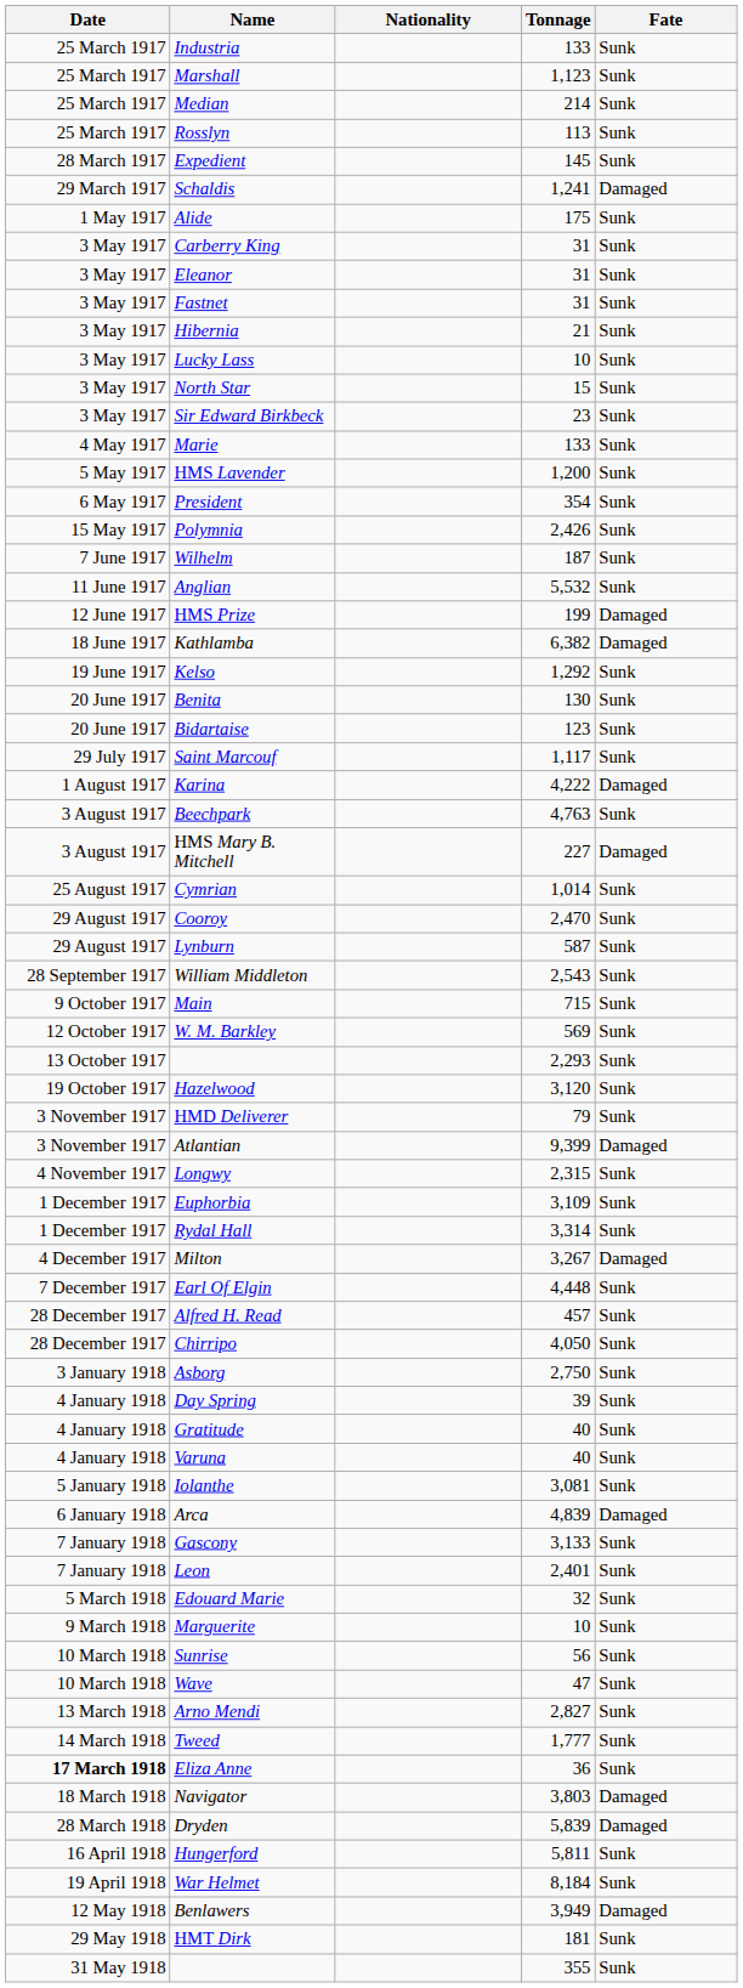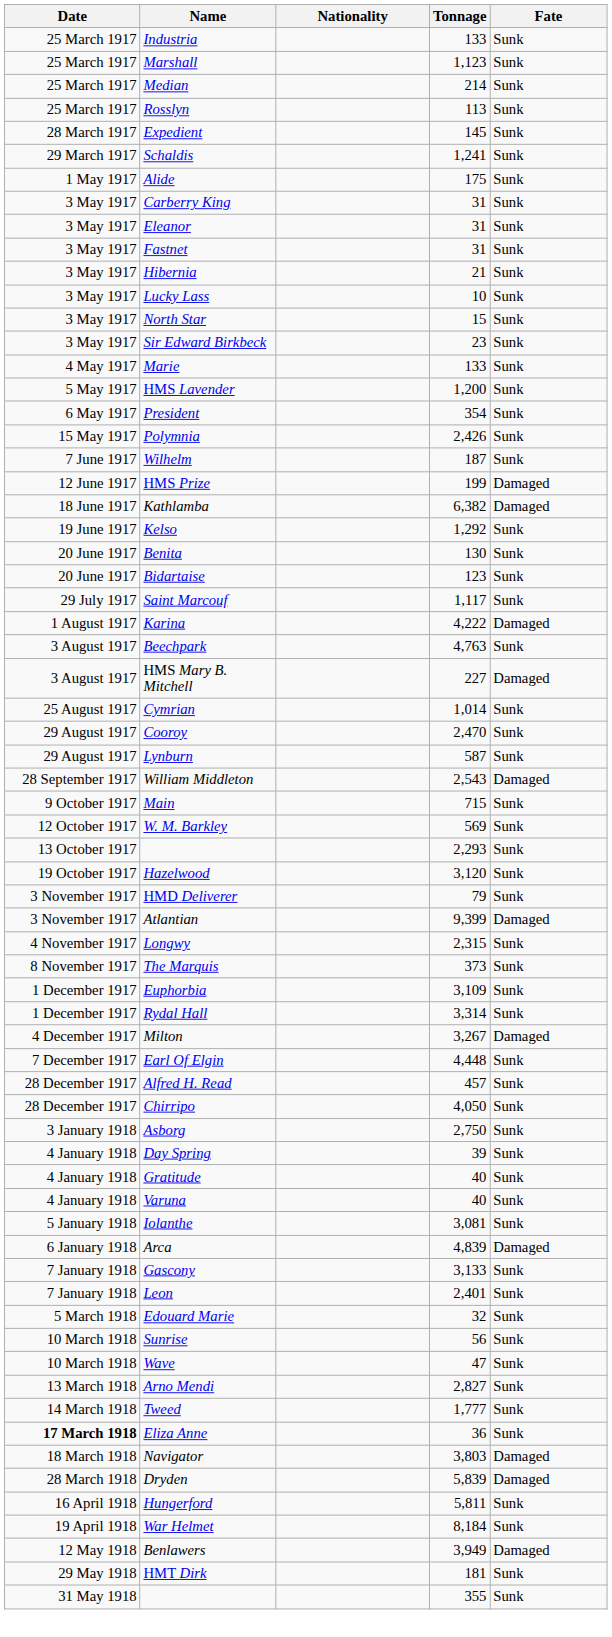 <table class="wikitable sortable">
 <tr>
 <th width="140px">Date</th>
 <th width="140px">Name</th>
 <th width="160px">Nationality</th>
 <th width="25px">Tonnage</th>
 <th width="120px">Fate</th>
 </tr>
 <tr>
 <td align="right">25 March 1917</td>
 <td align="left"><a href='#'><em>Industria</em></a></td>
 <td align="left"></td>
 <td align="right">133</td>
 <td align="left">Sunk</td>
 </tr>
 <tr>
 <td align="right">25 March 1917</td>
 <td align="left"><a href='#'><em>Marshall</em></a></td>
 <td align="left"></td>
 <td align="right">1,123</td>
 <td align="left">Sunk</td>
 </tr>
 <tr>
 <td align="right">25 March 1917</td>
 <td align="left"><a href='#'><em>Median</em></a></td>
 <td align="left"></td>
 <td align="right">214</td>
 <td align="left">Sunk</td>
 </tr>
 <tr>
 <td align="right">25 March 1917</td>
 <td align="left"><a href='#'><em>Rosslyn</em></a></td>
 <td align="left"></td>
 <td align="right">113</td>
 <td align="left">Sunk</td>
 </tr>
 <tr>
 <td align="right">28 March 1917</td>
 <td align="left"><a href='#'><em>Expedient</em></a></td>
 <td align="left"></td>
 <td align="right">145</td>
 <td align="left">Sunk</td>
 </tr>
 <tr>
 <td align="right">29 March 1917</td>
 <td align="left"><a href='#'><em>Schaldis</em></a></td>
 <td align="left"></td>
 <td align="right">1,241</td>
-<td align="left">Damaged</td>
+<td align="left">Sunk</td>
 </tr>
 <tr>
 <td align="right">1 May 1917</td>
 <td align="left"><a href='#'><em>Alide</em></a></td>
 <td align="left"></td>
 <td align="right">175</td>
 <td align="left">Sunk</td>
 </tr>
 <tr>
 <td align="right">3 May 1917</td>
 <td align="left"><a href='#'><em>Carberry King</em></a></td>
 <td align="left"></td>
 <td align="right">31</td>
 <td align="left">Sunk</td>
 </tr>
 <tr>
 <td align="right">3 May 1917</td>
 <td align="left"><a href='#'><em>Eleanor</em></a></td>
 <td align="left"></td>
 <td align="right">31</td>
 <td align="left">Sunk</td>
 </tr>
 <tr>
 <td align="right">3 May 1917</td>
 <td align="left"><a href='#'><em>Fastnet</em></a></td>
 <td align="left"></td>
 <td align="right">31</td>
 <td align="left">Sunk</td>
 </tr>
 <tr>
 <td align="right">3 May 1917</td>
 <td align="left"><a href='#'><em>Hibernia</em></a></td>
 <td align="left"></td>
 <td align="right">21</td>
 <td align="left">Sunk</td>
 </tr>
 <tr>
 <td align="right">3 May 1917</td>
 <td align="left"><a href='#'><em>Lucky Lass</em></a></td>
 <td align="left"></td>
 <td align="right">10</td>
 <td align="left">Sunk</td>
 </tr>
 <tr>
 <td align="right">3 May 1917</td>
 <td align="left"><a href='#'><em>North Star</em></a></td>
 <td align="left"></td>
 <td align="right">15</td>
 <td align="left">Sunk</td>
 </tr>
 <tr>
 <td align="right">3 May 1917</td>
 <td align="left"><a href='#'><em>Sir Edward Birkbeck</em></a></td>
 <td align="left"></td>
 <td align="right">23</td>
 <td align="left">Sunk</td>
 </tr>
 <tr>
 <td align="right">4 May 1917</td>
 <td align="left"><a href='#'><em>Marie</em></a></td>
 <td align="left"></td>
 <td align="right">133</td>
 <td align="left">Sunk</td>
 </tr>
 <tr>
 <td align="right">5 May 1917</td>
 <td align="left"><a href='#'>HMS <em>Lavender</em></a></td>
 <td align="left"></td>
 <td align="right">1,200</td>
 <td align="left">Sunk</td>
 </tr>
 <tr>
 <td align="right">6 May 1917</td>
 <td align="left"><a href='#'><em>President</em></a></td>
 <td align="left"></td>
 <td align="right">354</td>
 <td align="left">Sunk</td>
 </tr>
 <tr>
 <td align="right">15 May 1917</td>
 <td align="left"><a href='#'><em>Polymnia</em></a></td>
 <td align="left"></td>
 <td align="right">2,426</td>
 <td align="left">Sunk</td>
 </tr>
 <tr>
 <td align="right">7 June 1917</td>
 <td align="left"><a href='#'><em>Wilhelm</em></a></td>
 <td align="left"></td>
 <td align="right">187</td>
 <td align="left">Sunk</td>
 </tr>
 <tr>
-<td align="right">11 June 1917</td>
-<td align="left"><a href='#'><em>Anglian</em></a></td>
-<td align="left"></td>
-<td align="right">5,532</td>
-<td align="left">Sunk</td>
-</tr>
-<tr>
 <td align="right">12 June 1917</td>
 <td align="left"><a href='#'>HMS <em>Prize</em></a></td>
 <td align="left"></td>
 <td align="right">199</td>
 <td align="left">Damaged</td>
 </tr>
 <tr>
 <td align="right">18 June 1917</td>
 <td align="left"><em>Kathlamba</em></td>
 <td align="left"></td>
 <td align="right">6,382</td>
 <td align="left">Damaged</td>
 </tr>
 <tr>
 <td align="right">19 June 1917</td>
 <td align="left"><a href='#'><em>Kelso</em></a></td>
 <td align="left"></td>
 <td align="right">1,292</td>
 <td align="left">Sunk</td>
 </tr>
 <tr>
 <td align="right">20 June 1917</td>
 <td align="left"><a href='#'><em>Benita</em></a></td>
 <td align="left"></td>
 <td align="right">130</td>
 <td align="left">Sunk</td>
 </tr>
 <tr>
 <td align="right">20 June 1917</td>
 <td align="left"><a href='#'><em>Bidartaise</em></a></td>
 <td align="left"></td>
 <td align="right">123</td>
 <td align="left">Sunk</td>
 </tr>
 <tr>
 <td align="right">29 July 1917</td>
 <td align="left"><a href='#'><em>Saint Marcouf</em></a></td>
 <td align="left"></td>
 <td align="right">1,117</td>
 <td align="left">Sunk</td>
 </tr>
 <tr>
 <td align="right">1 August 1917</td>
 <td align="left"><a href='#'><em>Karina</em></a></td>
 <td align="left"></td>
 <td align="right">4,222</td>
 <td align="left">Damaged</td>
 </tr>
 <tr>
 <td align="right">3 August 1917</td>
 <td align="left"><a href='#'><em>Beechpark</em></a></td>
 <td align="left"></td>
 <td align="right">4,763</td>
 <td align="left">Sunk</td>
 </tr>
 <tr>
 <td align="right">3 August 1917</td>
 <td align="left">HMS <em>Mary B. Mitchell</em></td>
 <td align="left"></td>
 <td align="right">227</td>
 <td align="left">Damaged</td>
 </tr>
 <tr>
 <td align="right">25 August 1917</td>
 <td align="left"><a href='#'><em>Cymrian</em></a></td>
 <td align="left"></td>
 <td align="right">1,014</td>
 <td align="left">Sunk</td>
 </tr>
 <tr>
 <td align="right">29 August 1917</td>
 <td align="left"><a href='#'><em>Cooroy</em></a></td>
 <td align="left"></td>
 <td align="right">2,470</td>
 <td align="left">Sunk</td>
 </tr>
 <tr>
 <td align="right">29 August 1917</td>
 <td align="left"><a href='#'><em>Lynburn</em></a></td>
 <td align="left"></td>
 <td align="right">587</td>
 <td align="left">Sunk</td>
 </tr>
 <tr>
 <td align="right">28 September 1917</td>
 <td align="left"><em>William Middleton</em></td>
 <td align="left"></td>
 <td align="right">2,543</td>
-<td align="left">Sunk</td>
+<td align="left">Damaged</td>
 </tr>
 <tr>
 <td align="right">9 October 1917</td>
 <td align="left"><a href='#'><em>Main</em></a></td>
 <td align="left"></td>
 <td align="right">715</td>
 <td align="left">Sunk</td>
 </tr>
 <tr>
 <td align="right">12 October 1917</td>
 <td align="left"><a href='#'><em>W. M. Barkley</em></a></td>
 <td align="left"></td>
 <td align="right">569</td>
 <td align="left">Sunk</td>
 </tr>
 <tr>
 <td align="right">13 October 1917</td>
 <td align="left"></td>
 <td align="left"></td>
 <td align="right">2,293</td>
 <td align="left">Sunk</td>
 </tr>
 <tr>
 <td align="right">19 October 1917</td>
 <td align="left"><a href='#'><em>Hazelwood</em></a></td>
 <td align="left"></td>
 <td align="right">3,120</td>
 <td align="left">Sunk</td>
 </tr>
 <tr>
 <td align="right">3 November 1917</td>
 <td align="left"><a href='#'>HMD <em>Deliverer</em></a></td>
 <td align="left"></td>
 <td align="right">79</td>
 <td align="left">Sunk</td>
 </tr>
 <tr>
 <td align="right">3 November 1917</td>
 <td align="left"><em>Atlantian</em></td>
 <td align="left"></td>
 <td align="right">9,399</td>
 <td align="left">Damaged</td>
 </tr>
 <tr>
 <td align="right">4 November 1917</td>
 <td align="left"><a href='#'><em>Longwy</em></a></td>
 <td align="left"></td>
 <td align="right">2,315</td>
+<td align="left">Sunk</td>
+</tr>
+<tr>
+<td align="right">8 November 1917</td>
+<td align="left"><a href='#'><em>The Marquis</em></a></td>
+<td align="left"></td>
+<td align="right">373</td>
 <td align="left">Sunk</td>
 </tr>
 <tr>
 <td align="right">1 December 1917</td>
 <td align="left"><a href='#'><em>Euphorbia</em></a></td>
 <td align="left"></td>
 <td align="right">3,109</td>
 <td align="left">Sunk</td>
 </tr>
 <tr>
 <td align="right">1 December 1917</td>
 <td align="left"><a href='#'><em>Rydal Hall</em></a></td>
 <td align="left"></td>
 <td align="right">3,314</td>
 <td align="left">Sunk</td>
 </tr>
 <tr>
 <td align="right">4 December 1917</td>
 <td align="left"><em>Milton</em></td>
 <td align="left"></td>
 <td align="right">3,267</td>
 <td align="left">Damaged</td>
 </tr>
 <tr>
 <td align="right">7 December 1917</td>
 <td align="left"><a href='#'><em>Earl Of Elgin</em></a></td>
 <td align="left"></td>
 <td align="right">4,448</td>
 <td align="left">Sunk</td>
 </tr>
 <tr>
 <td align="right">28 December 1917</td>
 <td align="left"><a href='#'><em>Alfred H. Read</em></a></td>
 <td align="left"></td>
 <td align="right">457</td>
 <td align="left">Sunk</td>
 </tr>
 <tr>
 <td align="right">28 December 1917</td>
 <td align="left"><a href='#'><em>Chirripo</em></a></td>
 <td align="left"></td>
 <td align="right">4,050</td>
 <td align="left">Sunk</td>
 </tr>
 <tr>
 <td align="right">3 January 1918</td>
 <td align="left"><a href='#'><em>Asborg</em></a></td>
 <td align="left"></td>
 <td align="right">2,750</td>
 <td align="left">Sunk</td>
 </tr>
 <tr>
 <td align="right">4 January 1918</td>
 <td align="left"><a href='#'><em>Day Spring</em></a></td>
 <td align="left"></td>
 <td align="right">39</td>
 <td align="left">Sunk</td>
 </tr>
 <tr>
 <td align="right">4 January 1918</td>
 <td align="left"><a href='#'><em>Gratitude</em></a></td>
 <td align="left"></td>
 <td align="right">40</td>
 <td align="left">Sunk</td>
 </tr>
 <tr>
 <td align="right">4 January 1918</td>
 <td align="left"><a href='#'><em>Varuna</em></a></td>
 <td align="left"></td>
 <td align="right">40</td>
 <td align="left">Sunk</td>
 </tr>
 <tr>
 <td align="right">5 January 1918</td>
 <td align="left"><a href='#'><em>Iolanthe</em></a></td>
 <td align="left"></td>
 <td align="right">3,081</td>
 <td align="left">Sunk</td>
 </tr>
 <tr>
 <td align="right">6 January 1918</td>
 <td align="left"><em>Arca</em></td>
 <td align="left"></td>
 <td align="right">4,839</td>
 <td align="left">Damaged</td>
 </tr>
 <tr>
 <td align="right">7 January 1918</td>
 <td align="left"><a href='#'><em>Gascony</em></a></td>
 <td align="left"></td>
 <td align="right">3,133</td>
 <td align="left">Sunk</td>
 </tr>
 <tr>
 <td align="right">7 January 1918</td>
 <td align="left"><a href='#'><em>Leon</em></a></td>
 <td align="left"></td>
 <td align="right">2,401</td>
 <td align="left">Sunk</td>
 </tr>
 <tr>
 <td align="right">5 March 1918</td>
 <td align="left"><a href='#'><em>Edouard Marie</em></a></td>
 <td align="left"></td>
 <td align="right">32</td>
 <td align="left">Sunk</td>
 </tr>
 <tr>
-<td align="right">9 March 1918</td>
-<td align="left"><a href='#'><em>Marguerite</em></a></td>
-<td align="left"></td>
-<td align="right">10</td>
-<td align="left">Sunk</td>
-</tr>
-<tr>
 <td align="right">10 March 1918</td>
 <td align="left"><a href='#'><em>Sunrise</em></a></td>
 <td align="left"></td>
 <td align="right">56</td>
 <td align="left">Sunk</td>
 </tr>
 <tr>
 <td align="right">10 March 1918</td>
 <td align="left"><a href='#'><em>Wave</em></a></td>
 <td align="left"></td>
 <td align="right">47</td>
 <td align="left">Sunk</td>
 </tr>
 <tr>
 <td align="right">13 March 1918</td>
 <td align="left"><a href='#'><em>Arno Mendi</em></a></td>
 <td align="left"></td>
 <td align="right">2,827</td>
 <td align="left">Sunk</td>
 </tr>
 <tr>
 <td align="right">14 March 1918</td>
 <td align="left"><a href='#'><em>Tweed</em></a></td>
 <td align="left"></td>
 <td align="right">1,777</td>
 <td align="left">Sunk</td>
 </tr>
 <tr>
 <td align="right"><strong>17 March 1918</strong></td>
 <td align="left"><a href='#'><em>Eliza Anne</em></a></td>
 <td align="left"></td>
 <td align="right">36</td>
 <td align="left">Sunk</td>
 </tr>
 <tr>
 <td align="right">18 March 1918</td>
 <td align="left"><em>Navigator</em></td>
 <td align="left"></td>
 <td align="right">3,803</td>
 <td align="left">Damaged</td>
 </tr>
 <tr>
 <td align="right">28 March 1918</td>
 <td align="left"><em>Dryden</em></td>
 <td align="left"></td>
 <td align="right">5,839</td>
 <td align="left">Damaged</td>
 </tr>
 <tr>
 <td align="right">16 April 1918</td>
 <td align="left"><a href='#'><em>Hungerford</em></a></td>
 <td align="left"></td>
 <td align="right">5,811</td>
 <td align="left">Sunk</td>
 </tr>
 <tr>
 <td align="right">19 April 1918</td>
 <td align="left"><a href='#'><em>War Helmet</em></a></td>
 <td align="left"></td>
 <td align="right">8,184</td>
 <td align="left">Sunk</td>
 </tr>
 <tr>
 <td align="right">12 May 1918</td>
 <td align="left"><em>Benlawers</em></td>
 <td align="left"></td>
 <td align="right">3,949</td>
 <td align="left">Damaged</td>
 </tr>
 <tr>
 <td align="right">29 May 1918</td>
 <td align="left"><a href='#'>HMT <em>Dirk</em></a></td>
 <td align="left"></td>
 <td align="right">181</td>
 <td align="left">Sunk</td>
 </tr>
 <tr>
 <td align="right">31 May 1918</td>
 <td align="left"></td>
 <td align="left"></td>
 <td align="right">355</td>
 <td align="left">Sunk</td>
 </tr>
 </table>
